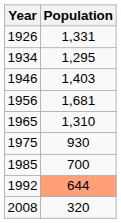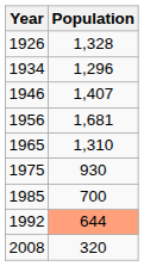 <table class="wikitable" align="left">
 <tr>
 <th>Year</th>
 <th>Population</th>
 </tr>
 <tr>
 <td align="center">1926</td>
-<td align="center">1,331</td>
+<td align="center">1,328</td>
 </tr>
 <tr>
 <td align="center">1934</td>
-<td align="center">1,295</td>
+<td align="center">1,296</td>
 </tr>
 <tr>
 <td align="center">1946</td>
-<td align="center">1,403</td>
+<td align="center">1,407</td>
 </tr>
 <tr>
 <td align="center">1956</td>
 <td align="center">1,681</td>
 </tr>
 <tr>
 <td align="center">1965</td>
 <td align="center">1,310</td>
 </tr>
 <tr>
 <td align="center">1975</td>
 <td align="center">930</td>
 </tr>
 <tr>
 <td align="center">1985</td>
 <td align="center">700</td>
 </tr>
 <tr>
 <td align="center">1992</td>
 <td align="center" style="background: lightsalmon;">644</td>
 </tr>
 <tr>
 <td align="center">2008</td>
 <td align="center">320</td>
 </tr>
 </table>
